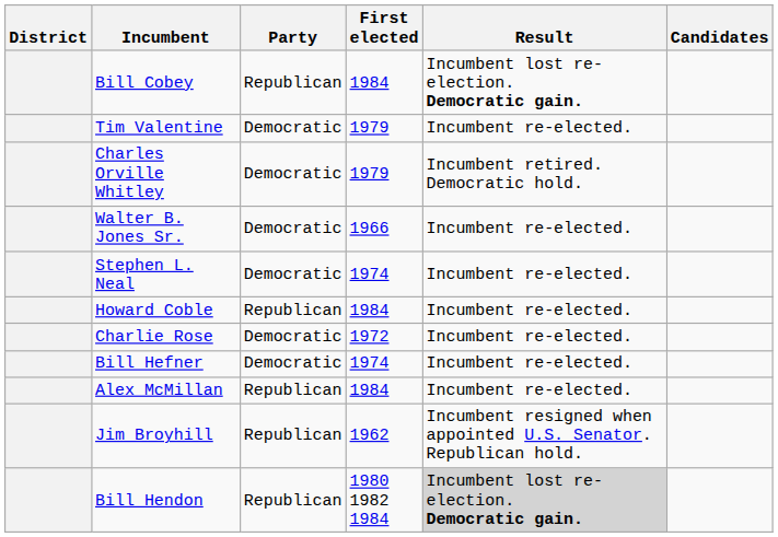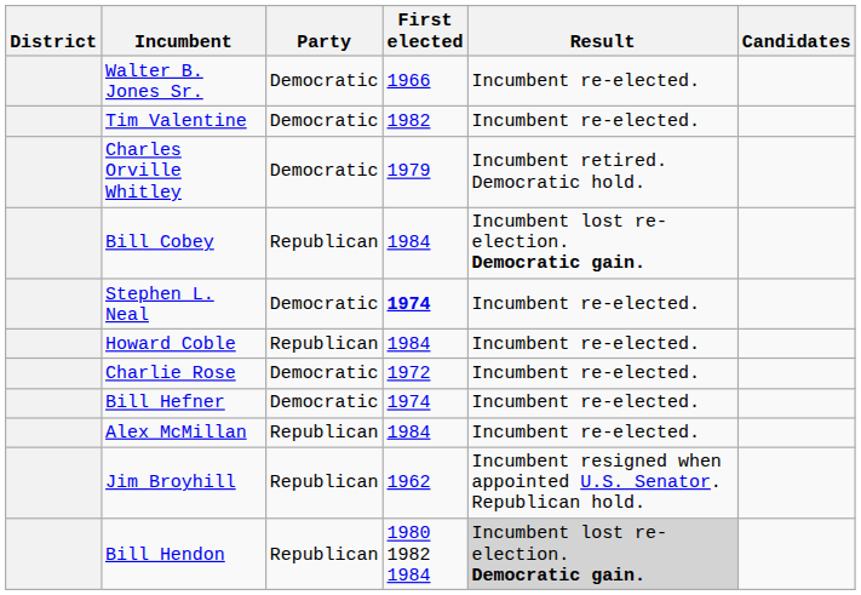 <table class=wikitable>
 <tr valign=bottom>
 <th>District</th>
 <th>Incumbent</th>
 <th>Party</th>
 <th>First<br>elected</th>
 <th>Result</th>
 <th>Candidates</th>
 </tr>
 <tr>
 <th></th>
-<td><a href='#'>Bill Cobey</a></td>
-<td>Republican</td>
-<td><a href='#'>1984</a></td>
-<td>Incumbent lost re-election.<br><strong>Democratic gain.</strong></td>
+<td><a href='#'>Walter B. Jones Sr.</a></td>
+<td>Democratic</td>
+<td><a href='#'>1966</a></td>
+<td>Incumbent re-elected.</td>
 <td nowrap></td>
 </tr>
 <tr>
 <th></th>
 <td><a href='#'>Tim Valentine</a></td>
 <td>Democratic</td>
-<td><a href='#'>1979</a></td>
+<td><a href='#'>1982</a></td>
 <td>Incumbent re-elected.</td>
 <td nowrap></td>
 </tr>
 <tr>
 <th></th>
 <td><a href='#'>Charles Orville Whitley</a></td>
 <td>Democratic</td>
 <td><a href='#'>1979</a></td>
 <td>Incumbent retired.<br>Democratic hold.</td>
 <td nowrap></td>
 </tr>
 <tr>
 <th></th>
-<td><a href='#'>Walter B. Jones Sr.</a></td>
-<td>Democratic</td>
-<td><a href='#'>1966</a></td>
-<td>Incumbent re-elected.</td>
+<td><a href='#'>Bill Cobey</a></td>
+<td>Republican</td>
+<td><a href='#'>1984</a></td>
+<td>Incumbent lost re-election.<br><strong>Democratic gain.</strong></td>
 <td nowrap></td>
 </tr>
 <tr>
 <th></th>
 <td><a href='#'>Stephen L. Neal</a></td>
 <td>Democratic</td>
-<td><a href='#'>1974</a></td>
+<td><strong><a href='#'>1974</a></strong></td>
 <td>Incumbent re-elected.</td>
 <td nowrap></td>
 </tr>
 <tr>
 <th></th>
 <td><a href='#'>Howard Coble</a></td>
 <td>Republican</td>
 <td><a href='#'>1984</a></td>
 <td>Incumbent re-elected.</td>
 <td nowrap></td>
 </tr>
 <tr>
 <th></th>
 <td><a href='#'>Charlie Rose</a></td>
 <td>Democratic</td>
 <td><a href='#'>1972</a></td>
 <td>Incumbent re-elected.</td>
 <td nowrap></td>
 </tr>
 <tr>
 <th></th>
 <td><a href='#'>Bill Hefner</a></td>
 <td>Democratic</td>
 <td><a href='#'>1974</a></td>
 <td>Incumbent re-elected.</td>
 <td nowrap></td>
 </tr>
 <tr>
 <th></th>
 <td><a href='#'>Alex McMillan</a></td>
 <td>Republican</td>
 <td><a href='#'>1984</a></td>
 <td>Incumbent re-elected.</td>
 <td nowrap></td>
 </tr>
 <tr>
 <th></th>
 <td><a href='#'>Jim Broyhill</a></td>
 <td>Republican</td>
 <td><a href='#'>1962</a></td>
 <td>Incumbent resigned when appointed <a href='#'>U.S. Senator</a>.<br>Republican hold.</td>
 <td nowrap></td>
 </tr>
 <tr>
 <th></th>
 <td><a href='#'>Bill Hendon</a></td>
 <td>Republican</td>
 <td><a href='#'>1980</a><br>1982 <br><a href='#'>1984</a></td>
 <td style="background: lightgrey;">Incumbent lost re-election.<br><strong>Democratic gain.</strong></td>
 <td nowrap></td>
 </tr>
 </table>
